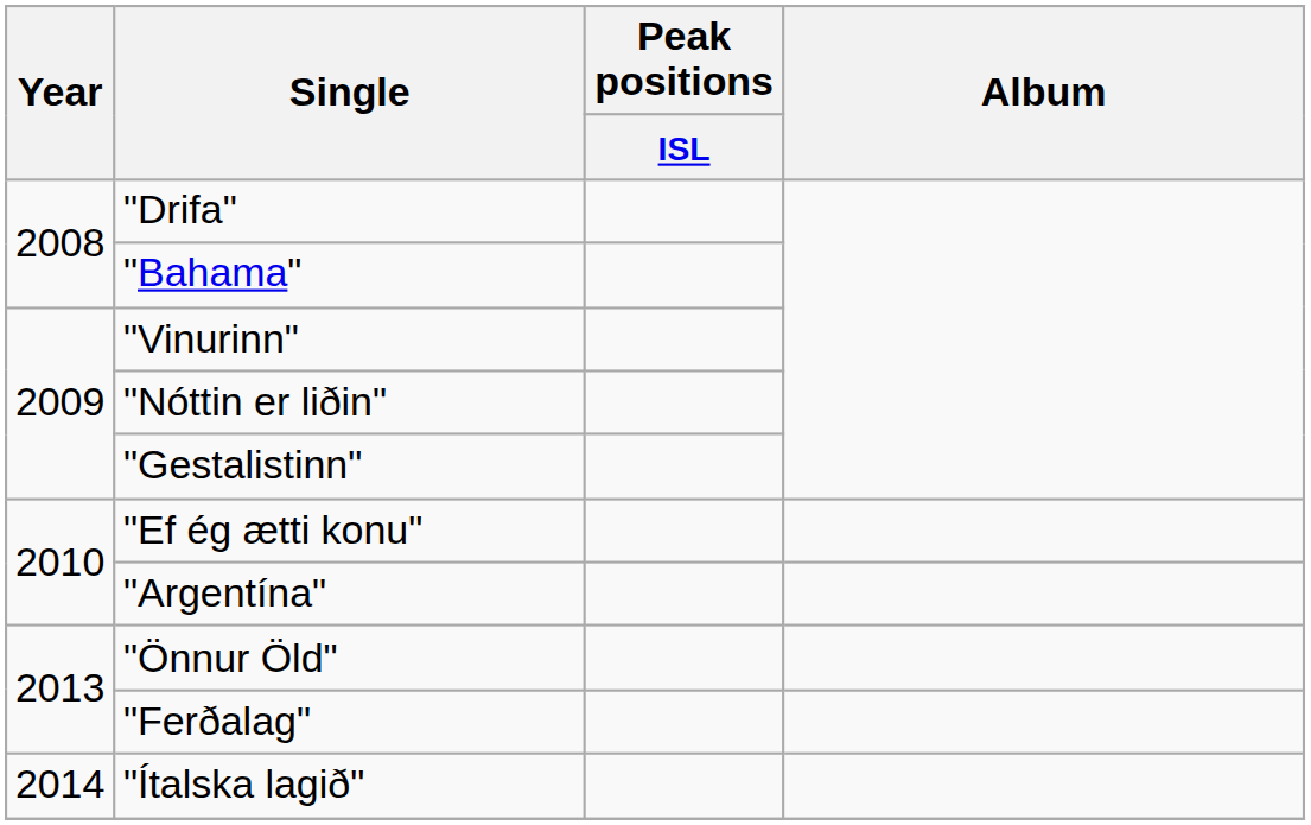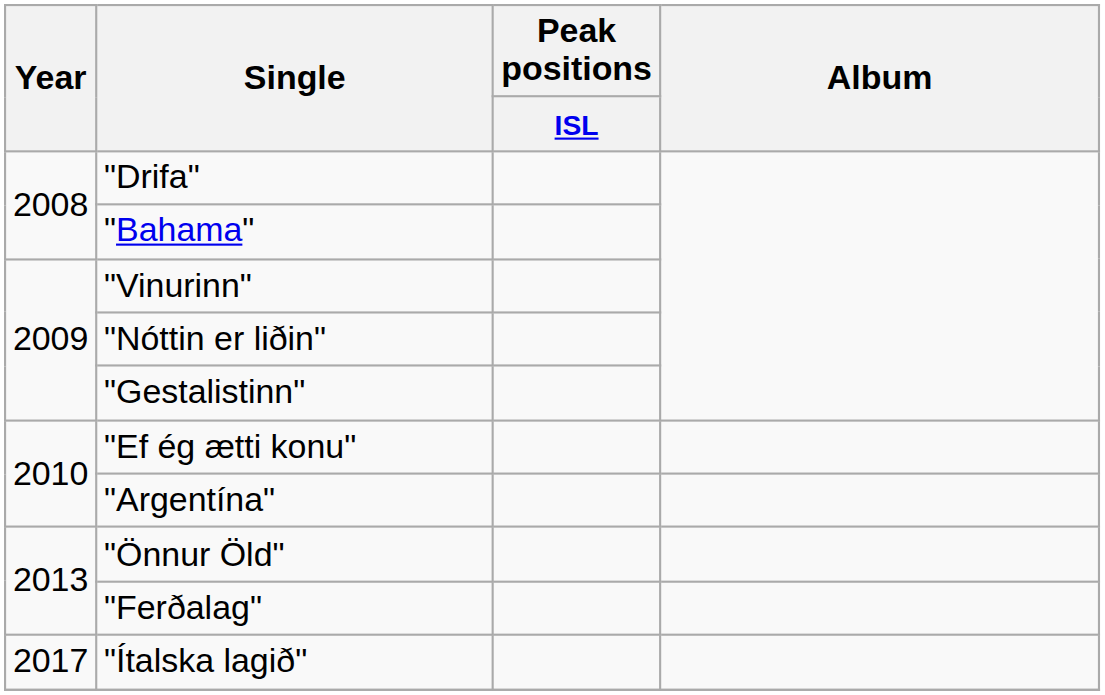 <table class="wikitable">
 <tr>
 <th rowspan="2" width="20">Year</th>
 <th rowspan="2" width="180">Single</th>
 <th colspan="1" width="20">Peak positions</th>
 <th rowspan="2" width="200">Album</th>
 </tr>
 <tr>
 <th width="20"><small><a href='#'>ISL</a></small></th>
 </tr>
 <tr>
 <td rowspan=2>2008</td>
 <td>"Drifa"</td>
 <td></td>
 <td rowspan=5></td>
 </tr>
 <tr>
 <td>"<a href='#'>Bahama</a>"</td>
 <td></td>
 </tr>
 <tr>
 <td rowspan=3>2009</td>
 <td>"Vinurinn"</td>
 <td></td>
 </tr>
 <tr>
 <td>"Nóttin er liðin"</td>
 <td></td>
 </tr>
 <tr>
 <td>"Gestalistinn"</td>
 <td></td>
 </tr>
 <tr>
 <td rowspan=2>2010</td>
 <td>"Ef ég ætti konu"</td>
 <td></td>
 <td></td>
 </tr>
 <tr>
 <td>"Argentína"</td>
 <td></td>
 <td></td>
 </tr>
 <tr>
 <td rowspan=2>2013</td>
 <td>"Önnur Öld"</td>
 <td></td>
 <td></td>
 </tr>
 <tr>
 <td>"Ferðalag"</td>
 <td></td>
 <td></td>
 </tr>
 <tr>
-<td>2014</td>
+<td>2017</td>
 <td>"Ítalska lagið"</td>
 <td></td>
 <td></td>
 </tr>
 <tr>
 </tr>
 </table>
